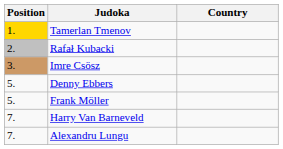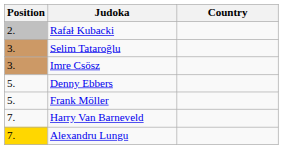 <table class=wikitable>
 <tr>
 <th>Position</th>
 <th width=180>Judoka</th>
 <th width=140>Country</th>
 </tr>
 <tr>
-<td bgcolor=gold>1.</td>
-<td><a href='#'>Tamerlan Tmenov</a></td>
+<td bgcolor=silver>2.</td>
+<td><a href='#'>Rafał Kubacki</a></td>
 <td></td>
 </tr>
 <tr>
-<td bgcolor=silver>2.</td>
-<td><a href='#'>Rafał Kubacki</a></td>
+<td bgcolor=CC9966>3.</td>
+<td><a href='#'>Selim Tataroğlu</a></td>
 <td></td>
 </tr>
 <tr>
 <td bgcolor=CC9966>3.</td>
 <td><a href='#'>Imre Csösz</a></td>
 <td></td>
 </tr>
 <tr>
 <td>5.</td>
 <td><a href='#'>Denny Ebbers</a></td>
 <td></td>
 </tr>
 <tr>
 <td>5.</td>
 <td><a href='#'>Frank Möller</a></td>
 <td></td>
 </tr>
 <tr>
 <td>7.</td>
 <td><a href='#'>Harry Van Barneveld</a></td>
 <td></td>
 </tr>
 <tr>
-<td>7.</td>
+<td style="background: gold;">7.</td>
 <td><a href='#'>Alexandru Lungu</a></td>
 <td></td>
 </tr>
 </table>
